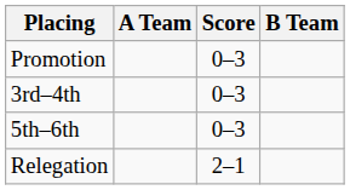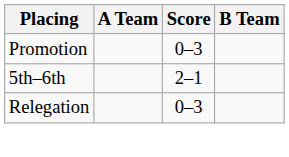 <table class=wikitable style="border:1px solid #AAAAAA;">
 <tr>
 <th>Placing</th>
 <th>A Team</th>
 <th>Score</th>
 <th>B Team</th>
 </tr>
 <tr>
 <td>Promotion</td>
 <td></td>
 <td align="center">0–3</td>
 <td><strong></strong></td>
 </tr>
 <tr>
-<td>3rd–4th</td>
-<td></td>
-<td align="center">0–3</td>
-<td></td>
-</tr>
-<tr>
 <td>5th–6th</td>
 <td></td>
-<td align="center">0–3</td>
+<td align="center">2–1</td>
 <td></td>
 </tr>
 <tr>
 <td>Relegation</td>
 <td><em></em></td>
-<td align="center">2–1</td>
+<td align="center">0–3</td>
 <td></td>
 </tr>
 </table>
